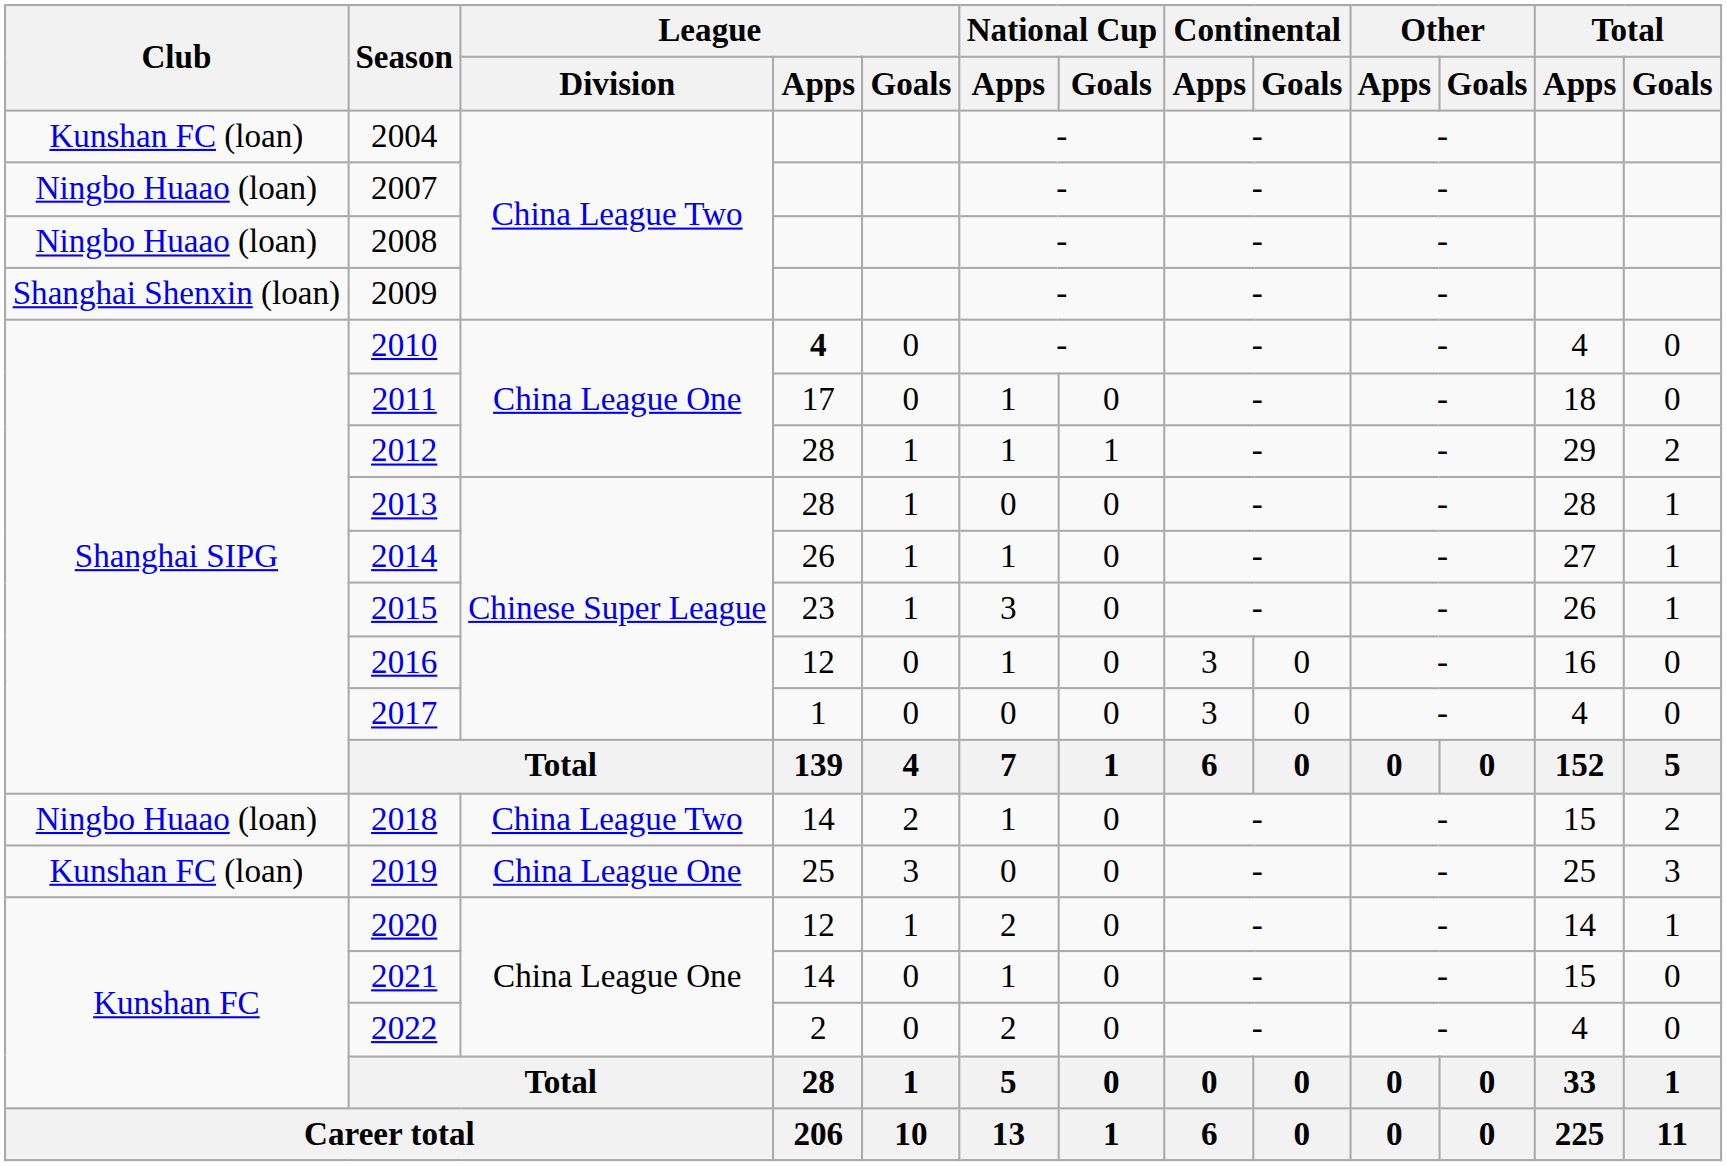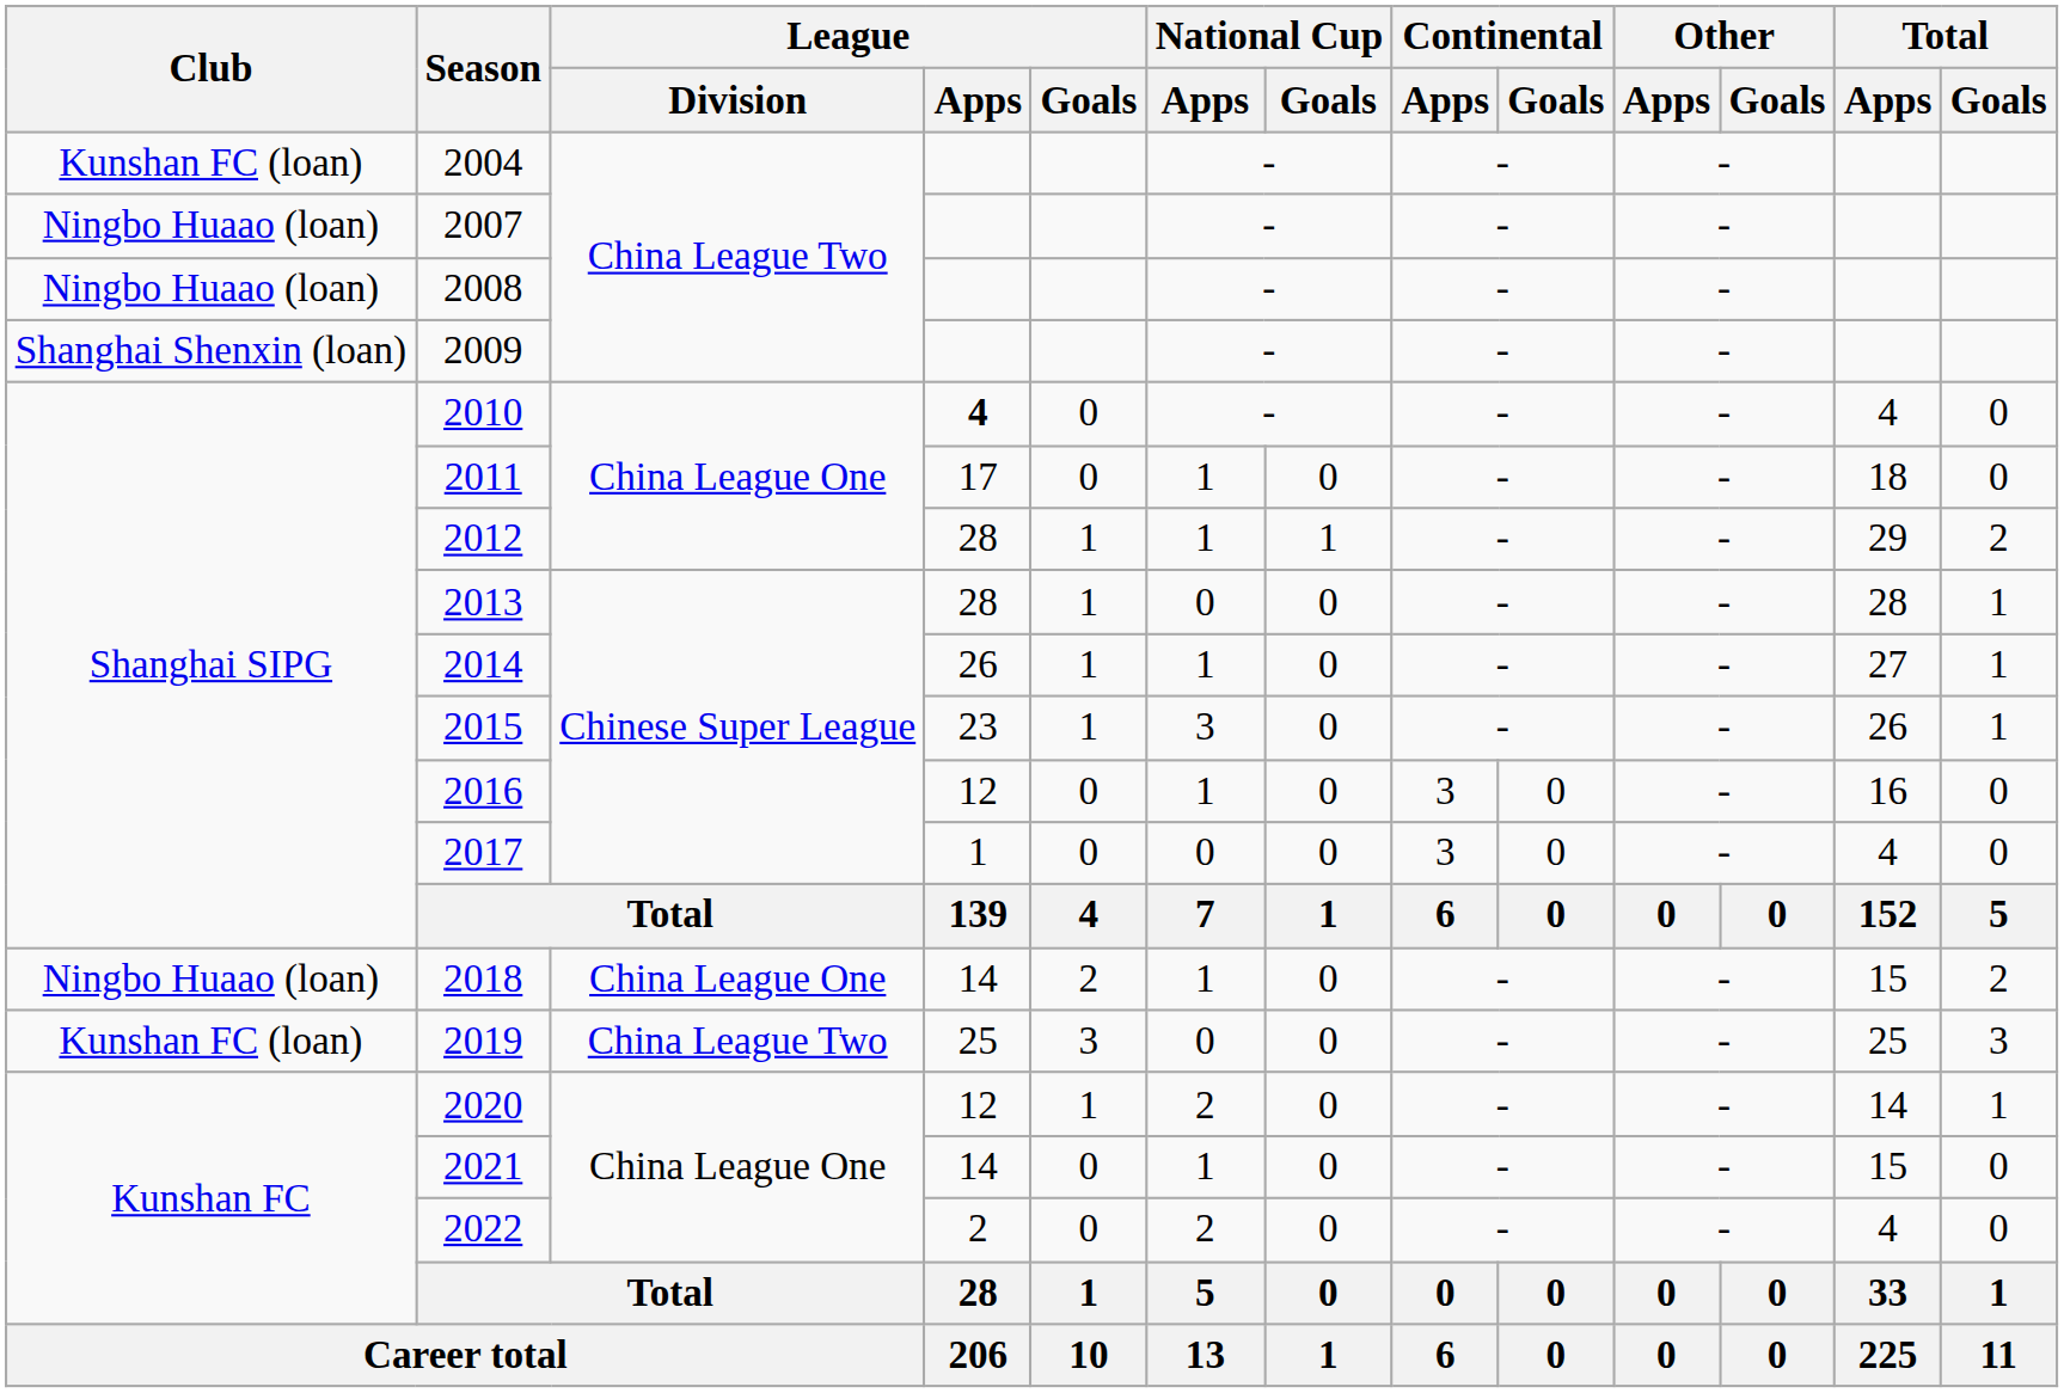 <table class="wikitable" style="text-align: center">
 <tr>
 <th rowspan="2">Club</th>
 <th rowspan="2">Season</th>
 <th colspan="3">League</th>
 <th colspan="2">National Cup</th>
 <th colspan="2">Continental</th>
 <th colspan="2">Other</th>
 <th colspan="2">Total</th>
 </tr>
 <tr>
 <th>Division</th>
 <th>Apps</th>
 <th>Goals</th>
 <th>Apps</th>
 <th>Goals</th>
 <th>Apps</th>
 <th>Goals</th>
 <th>Apps</th>
 <th>Goals</th>
 <th>Apps</th>
 <th>Goals</th>
 </tr>
 <tr>
 <td><a href='#'>Kunshan FC</a> (loan)</td>
 <td>2004</td>
 <td rowspan="4"><a href='#'>China League Two</a></td>
 <td></td>
 <td></td>
 <td colspan="2">-</td>
 <td colspan="2">-</td>
 <td colspan="2">-</td>
 <td></td>
 <td></td>
 </tr>
 <tr>
 <td><a href='#'>Ningbo Huaao</a> (loan)</td>
 <td>2007</td>
 <td></td>
 <td></td>
 <td colspan="2">-</td>
 <td colspan="2">-</td>
 <td colspan="2">-</td>
 <td></td>
 <td></td>
 </tr>
 <tr>
 <td><a href='#'>Ningbo Huaao</a> (loan)</td>
 <td>2008</td>
 <td></td>
 <td></td>
 <td colspan="2">-</td>
 <td colspan="2">-</td>
 <td colspan="2">-</td>
 <td></td>
 <td></td>
 </tr>
 <tr>
 <td><a href='#'>Shanghai Shenxin</a> (loan)</td>
 <td>2009</td>
 <td></td>
 <td></td>
 <td colspan="2">-</td>
 <td colspan="2">-</td>
 <td colspan="2">-</td>
 <td></td>
 <td></td>
 </tr>
 <tr>
 <td rowspan="9"><a href='#'>Shanghai SIPG</a></td>
 <td><a href='#'>2010</a></td>
 <td rowspan="3"><a href='#'>China League One</a></td>
 <td><strong>4</strong></td>
 <td>0</td>
 <td colspan="2">-</td>
 <td colspan="2">-</td>
 <td colspan="2">-</td>
 <td>4</td>
 <td>0</td>
 </tr>
 <tr>
 <td><a href='#'>2011</a></td>
 <td>17</td>
 <td>0</td>
 <td>1</td>
 <td>0</td>
 <td colspan="2">-</td>
 <td colspan="2">-</td>
 <td>18</td>
 <td>0</td>
 </tr>
 <tr>
 <td><a href='#'>2012</a></td>
 <td>28</td>
 <td>1</td>
 <td>1</td>
 <td>1</td>
 <td colspan="2">-</td>
 <td colspan="2">-</td>
 <td>29</td>
 <td>2</td>
 </tr>
 <tr>
 <td><a href='#'>2013</a></td>
 <td rowspan="5"><a href='#'>Chinese Super League</a></td>
 <td>28</td>
 <td>1</td>
 <td>0</td>
 <td>0</td>
 <td colspan="2">-</td>
 <td colspan="2">-</td>
 <td>28</td>
 <td>1</td>
 </tr>
 <tr>
 <td><a href='#'>2014</a></td>
 <td>26</td>
 <td>1</td>
 <td>1</td>
 <td>0</td>
 <td colspan="2">-</td>
 <td colspan="2">-</td>
 <td>27</td>
 <td>1</td>
 </tr>
 <tr>
 <td><a href='#'>2015</a></td>
 <td>23</td>
 <td>1</td>
 <td>3</td>
 <td>0</td>
 <td colspan="2">-</td>
 <td colspan="2">-</td>
 <td>26</td>
 <td>1</td>
 </tr>
 <tr>
 <td><a href='#'>2016</a></td>
 <td>12</td>
 <td>0</td>
 <td>1</td>
 <td>0</td>
 <td>3</td>
 <td>0</td>
 <td colspan="2">-</td>
 <td>16</td>
 <td>0</td>
 </tr>
 <tr>
 <td><a href='#'>2017</a></td>
 <td>1</td>
 <td>0</td>
 <td>0</td>
 <td>0</td>
 <td>3</td>
 <td>0</td>
 <td colspan="2">-</td>
 <td>4</td>
 <td>0</td>
 </tr>
 <tr>
 <th colspan=2>Total</th>
 <th>139</th>
 <th>4</th>
 <th>7</th>
 <th>1</th>
 <th>6</th>
 <th>0</th>
 <th>0</th>
 <th>0</th>
 <th>152</th>
 <th>5</th>
 </tr>
 <tr>
 <td><a href='#'>Ningbo Huaao</a> (loan)</td>
 <td><a href='#'>2018</a></td>
-<td><a href='#'>China League Two</a></td>
+<td><a href='#'>China League One</a></td>
 <td>14</td>
 <td>2</td>
 <td>1</td>
 <td>0</td>
 <td colspan="2">-</td>
 <td colspan="2">-</td>
 <td>15</td>
 <td>2</td>
 </tr>
 <tr>
 <td><a href='#'>Kunshan FC</a> (loan)</td>
 <td><a href='#'>2019</a></td>
-<td><a href='#'>China League One</a></td>
+<td><a href='#'>China League Two</a></td>
 <td>25</td>
 <td>3</td>
 <td>0</td>
 <td>0</td>
 <td colspan="2">-</td>
 <td colspan="2">-</td>
 <td>25</td>
 <td>3</td>
 </tr>
 <tr>
 <td rowspan=4><a href='#'>Kunshan FC</a></td>
 <td><a href='#'>2020</a></td>
 <td rowspan=3>China League One</td>
 <td>12</td>
 <td>1</td>
 <td>2</td>
 <td>0</td>
 <td colspan="2">-</td>
 <td colspan="2">-</td>
 <td>14</td>
 <td>1</td>
 </tr>
 <tr>
 <td><a href='#'>2021</a></td>
 <td>14</td>
 <td>0</td>
 <td>1</td>
 <td>0</td>
 <td colspan="2">-</td>
 <td colspan="2">-</td>
 <td>15</td>
 <td>0</td>
 </tr>
 <tr>
 <td><a href='#'>2022</a></td>
 <td>2</td>
 <td>0</td>
 <td>2</td>
 <td>0</td>
 <td colspan="2">-</td>
 <td colspan="2">-</td>
 <td>4</td>
 <td>0</td>
 </tr>
 <tr>
 <th colspan=2>Total</th>
 <th>28</th>
 <th>1</th>
 <th>5</th>
 <th>0</th>
 <th>0</th>
 <th>0</th>
 <th>0</th>
 <th>0</th>
 <th>33</th>
 <th>1</th>
 </tr>
 <tr>
 <th colspan=3>Career total</th>
 <th>206</th>
 <th>10</th>
 <th>13</th>
 <th>1</th>
 <th>6</th>
 <th>0</th>
 <th>0</th>
 <th>0</th>
 <th>225</th>
 <th>11</th>
 </tr>
 </table>
